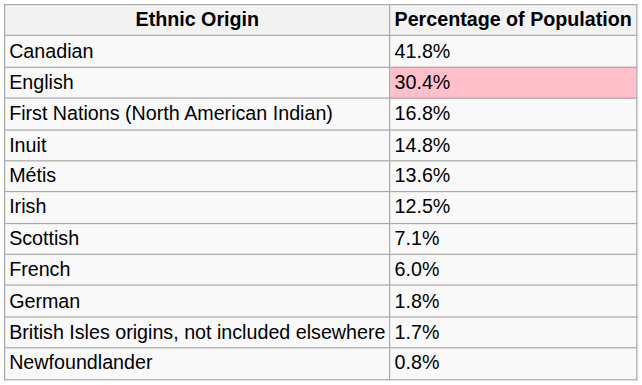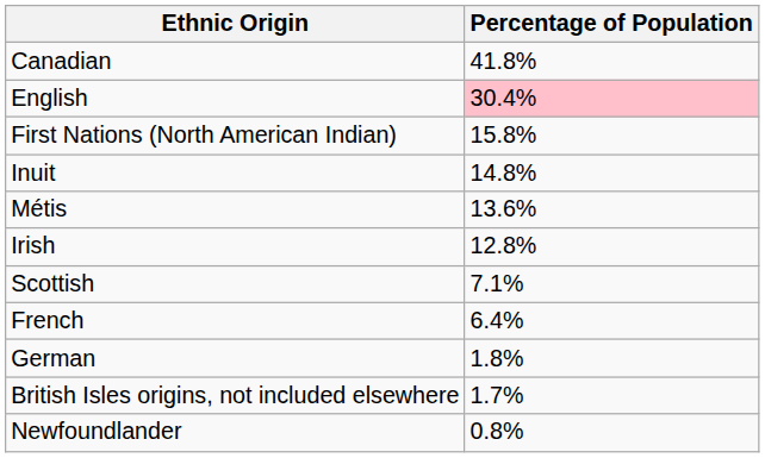 <table class="wikitable">
 <tr>
 <th>Ethnic Origin</th>
 <th>Percentage of Population</th>
 </tr>
 <tr>
 <td>Canadian</td>
 <td>41.8%</td>
 </tr>
 <tr>
 <td>English</td>
 <td style="background: pink;">30.4%</td>
 </tr>
 <tr>
 <td>First Nations (North American Indian)</td>
-<td>16.8%</td>
+<td>15.8%</td>
 </tr>
 <tr>
 <td>Inuit</td>
 <td>14.8%</td>
 </tr>
 <tr>
 <td>Métis</td>
 <td>13.6%</td>
 </tr>
 <tr>
 <td>Irish</td>
-<td>12.5%</td>
+<td>12.8%</td>
 </tr>
 <tr>
 <td>Scottish</td>
 <td>7.1%</td>
 </tr>
 <tr>
 <td>French</td>
-<td>6.0%</td>
+<td>6.4%</td>
 </tr>
 <tr>
 <td>German</td>
 <td>1.8%</td>
 </tr>
 <tr>
 <td>British Isles origins, not included elsewhere</td>
 <td>1.7%</td>
 </tr>
 <tr>
 <td>Newfoundlander</td>
 <td>0.8%</td>
 </tr>
 </table>
